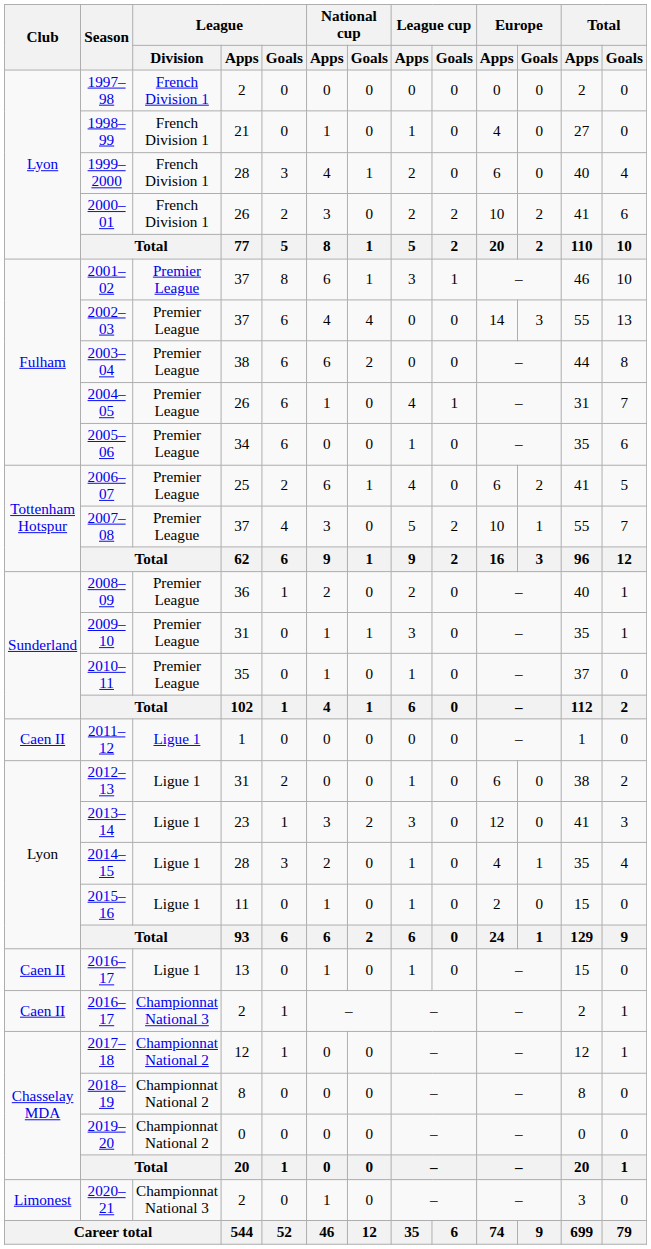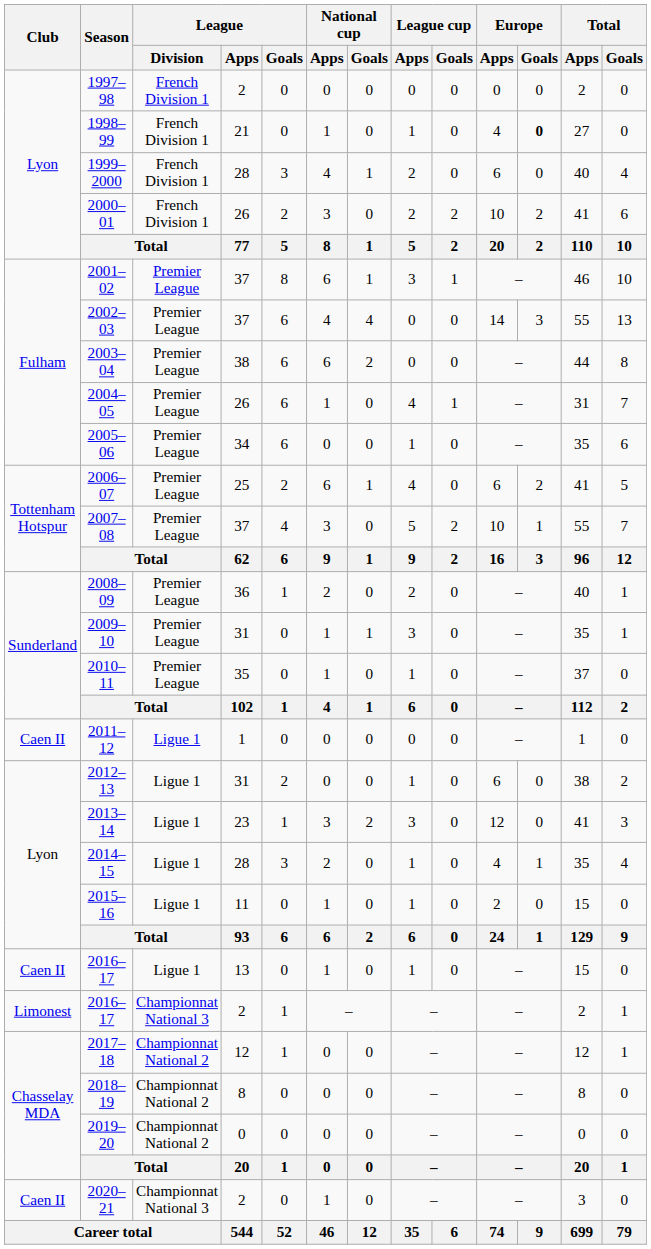 <table class="wikitable" style="text-align: center">
 <tr>
 <th rowspan="2">Club</th>
 <th rowspan="2">Season</th>
 <th colspan="3">League</th>
 <th colspan="2">National cup</th>
 <th colspan="2">League cup</th>
 <th colspan="2">Europe</th>
 <th colspan="2">Total</th>
 </tr>
 <tr>
 <th>Division</th>
 <th>Apps</th>
 <th>Goals</th>
 <th>Apps</th>
 <th>Goals</th>
 <th>Apps</th>
 <th>Goals</th>
 <th>Apps</th>
 <th>Goals</th>
 <th>Apps</th>
 <th>Goals</th>
 </tr>
 <tr>
 <td rowspan="5"><a href='#'>Lyon</a></td>
 <td><a href='#'>1997–98</a></td>
 <td><a href='#'>French Division 1</a></td>
 <td>2</td>
 <td>0</td>
 <td>0</td>
 <td>0</td>
 <td>0</td>
 <td>0</td>
 <td>0</td>
 <td>0</td>
 <td>2</td>
 <td>0</td>
 </tr>
 <tr>
 <td><a href='#'>1998–99</a></td>
 <td>French Division 1</td>
 <td>21</td>
 <td>0</td>
 <td>1</td>
 <td>0</td>
 <td>1</td>
 <td>0</td>
 <td>4</td>
-<td>0</td>
+<td><strong>0</strong></td>
 <td>27</td>
 <td>0</td>
 </tr>
 <tr>
 <td><a href='#'>1999–2000</a></td>
 <td>French Division 1</td>
 <td>28</td>
 <td>3</td>
 <td>4</td>
 <td>1</td>
 <td>2</td>
 <td>0</td>
 <td>6</td>
 <td>0</td>
 <td>40</td>
 <td>4</td>
 </tr>
 <tr>
 <td><a href='#'>2000–01</a></td>
 <td>French Division 1</td>
 <td>26</td>
 <td>2</td>
 <td>3</td>
 <td>0</td>
 <td>2</td>
 <td>2</td>
 <td>10</td>
 <td>2</td>
 <td>41</td>
 <td>6</td>
 </tr>
 <tr>
 <th colspan="2">Total</th>
 <th>77</th>
 <th>5</th>
 <th>8</th>
 <th>1</th>
 <th>5</th>
 <th>2</th>
 <th>20</th>
 <th>2</th>
 <th>110</th>
 <th>10</th>
 </tr>
 <tr>
 <td rowspan="5"><a href='#'>Fulham</a></td>
 <td><a href='#'>2001–02</a></td>
 <td><a href='#'>Premier League</a></td>
 <td>37</td>
 <td>8</td>
 <td>6</td>
 <td>1</td>
 <td>3</td>
 <td>1</td>
 <td colspan="2">–</td>
 <td>46</td>
 <td>10</td>
 </tr>
 <tr>
 <td><a href='#'>2002–03</a></td>
 <td>Premier League</td>
 <td>37</td>
 <td>6</td>
 <td>4</td>
 <td>4</td>
 <td>0</td>
 <td>0</td>
 <td>14</td>
 <td>3</td>
 <td>55</td>
 <td>13</td>
 </tr>
 <tr>
 <td><a href='#'>2003–04</a></td>
 <td>Premier League</td>
 <td>38</td>
 <td>6</td>
 <td>6</td>
 <td>2</td>
 <td>0</td>
 <td>0</td>
 <td colspan="2">–</td>
 <td>44</td>
 <td>8</td>
 </tr>
 <tr>
 <td><a href='#'>2004–05</a></td>
 <td>Premier League</td>
 <td>26</td>
 <td>6</td>
 <td>1</td>
 <td>0</td>
 <td>4</td>
 <td>1</td>
 <td colspan="2">–</td>
 <td>31</td>
 <td>7</td>
 </tr>
 <tr>
 <td><a href='#'>2005–06</a></td>
 <td>Premier League</td>
 <td>34</td>
 <td>6</td>
 <td>0</td>
 <td>0</td>
 <td>1</td>
 <td>0</td>
 <td colspan="2">–</td>
 <td>35</td>
 <td>6</td>
 </tr>
 <tr>
 <td rowspan="3"><a href='#'>Tottenham Hotspur</a></td>
 <td><a href='#'>2006–07</a></td>
 <td>Premier League</td>
 <td>25</td>
 <td>2</td>
 <td>6</td>
 <td>1</td>
 <td>4</td>
 <td>0</td>
 <td>6</td>
 <td>2</td>
 <td>41</td>
 <td>5</td>
 </tr>
 <tr>
 <td><a href='#'>2007–08</a></td>
 <td>Premier League</td>
 <td>37</td>
 <td>4</td>
 <td>3</td>
 <td>0</td>
 <td>5</td>
 <td>2</td>
 <td>10</td>
 <td>1</td>
 <td>55</td>
 <td>7</td>
 </tr>
 <tr>
 <th colspan="2">Total</th>
 <th>62</th>
 <th>6</th>
 <th>9</th>
 <th>1</th>
 <th>9</th>
 <th>2</th>
 <th>16</th>
 <th>3</th>
 <th>96</th>
 <th>12</th>
 </tr>
 <tr>
 <td rowspan="4"><a href='#'>Sunderland</a></td>
 <td><a href='#'>2008–09</a></td>
 <td>Premier League</td>
 <td>36</td>
 <td>1</td>
 <td>2</td>
 <td>0</td>
 <td>2</td>
 <td>0</td>
 <td colspan="2">–</td>
 <td>40</td>
 <td>1</td>
 </tr>
 <tr>
 <td><a href='#'>2009–10</a></td>
 <td>Premier League</td>
 <td>31</td>
 <td>0</td>
 <td>1</td>
 <td>1</td>
 <td>3</td>
 <td>0</td>
 <td colspan="2">–</td>
 <td>35</td>
 <td>1</td>
 </tr>
 <tr>
 <td><a href='#'>2010–11</a></td>
 <td>Premier League</td>
 <td>35</td>
 <td>0</td>
 <td>1</td>
 <td>0</td>
 <td>1</td>
 <td>0</td>
 <td colspan="2">–</td>
 <td>37</td>
 <td>0</td>
 </tr>
 <tr>
 <th colspan="2">Total</th>
 <th>102</th>
 <th>1</th>
 <th>4</th>
 <th>1</th>
 <th>6</th>
 <th>0</th>
 <th colspan="2">–</th>
 <th>112</th>
 <th>2</th>
 </tr>
 <tr>
 <td><a href='#'>Caen II</a></td>
 <td><a href='#'>2011–12</a></td>
 <td><a href='#'>Ligue 1</a></td>
 <td>1</td>
 <td>0</td>
 <td>0</td>
 <td>0</td>
 <td>0</td>
 <td>0</td>
 <td colspan="2">–</td>
 <td>1</td>
 <td>0</td>
 </tr>
 <tr>
 <td rowspan="5">Lyon</td>
 <td><a href='#'>2012–13</a></td>
 <td>Ligue 1</td>
 <td>31</td>
 <td>2</td>
 <td>0</td>
 <td>0</td>
 <td>1</td>
 <td>0</td>
 <td>6</td>
 <td>0</td>
 <td>38</td>
 <td>2</td>
 </tr>
 <tr>
 <td><a href='#'>2013–14</a></td>
 <td>Ligue 1</td>
 <td>23</td>
 <td>1</td>
 <td>3</td>
 <td>2</td>
 <td>3</td>
 <td>0</td>
 <td>12</td>
 <td>0</td>
 <td>41</td>
 <td>3</td>
 </tr>
 <tr>
 <td><a href='#'>2014–15</a></td>
 <td>Ligue 1</td>
 <td>28</td>
 <td>3</td>
 <td>2</td>
 <td>0</td>
 <td>1</td>
 <td>0</td>
 <td>4</td>
 <td>1</td>
 <td>35</td>
 <td>4</td>
 </tr>
 <tr>
 <td><a href='#'>2015–16</a></td>
 <td>Ligue 1</td>
 <td>11</td>
 <td>0</td>
 <td>1</td>
 <td>0</td>
 <td>1</td>
 <td>0</td>
 <td>2</td>
 <td>0</td>
 <td>15</td>
 <td>0</td>
 </tr>
 <tr>
 <th colspan="2">Total</th>
 <th>93</th>
 <th>6</th>
 <th>6</th>
 <th>2</th>
 <th>6</th>
 <th>0</th>
 <th>24</th>
 <th>1</th>
 <th>129</th>
 <th>9</th>
 </tr>
 <tr>
 <td><a href='#'>Caen II</a></td>
 <td><a href='#'>2016–17</a></td>
 <td>Ligue 1</td>
 <td>13</td>
 <td>0</td>
 <td>1</td>
 <td>0</td>
 <td>1</td>
 <td>0</td>
 <td colspan="2">–</td>
 <td>15</td>
 <td>0</td>
 </tr>
 <tr>
-<td><a href='#'>Caen II</a></td>
+<td><a href='#'>Limonest</a></td>
 <td><a href='#'>2016–17</a></td>
 <td><a href='#'>Championnat National 3</a></td>
 <td>2</td>
 <td>1</td>
 <td colspan="2">–</td>
 <td colspan="2">–</td>
 <td colspan="2">–</td>
 <td>2</td>
 <td>1</td>
 </tr>
 <tr>
 <td rowspan="4"><a href='#'>Chasselay MDA</a></td>
 <td><a href='#'>2017–18</a></td>
 <td><a href='#'>Championnat National 2</a></td>
 <td>12</td>
 <td>1</td>
 <td>0</td>
 <td>0</td>
 <td colspan="2">–</td>
 <td colspan="2">–</td>
 <td>12</td>
 <td>1</td>
 </tr>
 <tr>
 <td><a href='#'>2018–19</a></td>
 <td>Championnat National 2</td>
 <td>8</td>
 <td>0</td>
 <td>0</td>
 <td>0</td>
 <td colspan="2">–</td>
 <td colspan="2">–</td>
 <td>8</td>
 <td>0</td>
 </tr>
 <tr>
 <td><a href='#'>2019–20</a></td>
 <td>Championnat National 2</td>
 <td>0</td>
 <td>0</td>
 <td>0</td>
 <td>0</td>
 <td colspan="2">–</td>
 <td colspan="2">–</td>
 <td>0</td>
 <td>0</td>
 </tr>
 <tr>
 <th colspan="2">Total</th>
 <th>20</th>
 <th>1</th>
 <th>0</th>
 <th>0</th>
 <th colspan="2">–</th>
 <th colspan="2">–</th>
 <th>20</th>
 <th>1</th>
 </tr>
 <tr>
-<td><a href='#'>Limonest</a></td>
+<td><a href='#'>Caen II</a></td>
 <td><a href='#'>2020–21</a></td>
 <td>Championnat National 3</td>
 <td>2</td>
 <td>0</td>
 <td>1</td>
 <td>0</td>
 <td colspan="2">–</td>
 <td colspan="2">–</td>
 <td>3</td>
 <td>0</td>
 </tr>
 <tr>
 <th colspan="3">Career total</th>
 <th>544</th>
 <th>52</th>
 <th>46</th>
 <th>12</th>
 <th>35</th>
 <th>6</th>
 <th>74</th>
 <th>9</th>
 <th>699</th>
 <th>79</th>
 </tr>
 </table>
